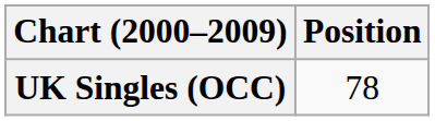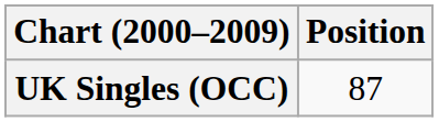 <table class="wikitable plainrowheaders">
 <tr>
 <th>Chart (2000–2009)</th>
 <th>Position</th>
 </tr>
 <tr>
 <th scope="row">UK Singles (OCC)</th>
-<td style="text-align:center;">78</td>
+<td style="text-align:center;">87</td>
 </tr>
 </table>
